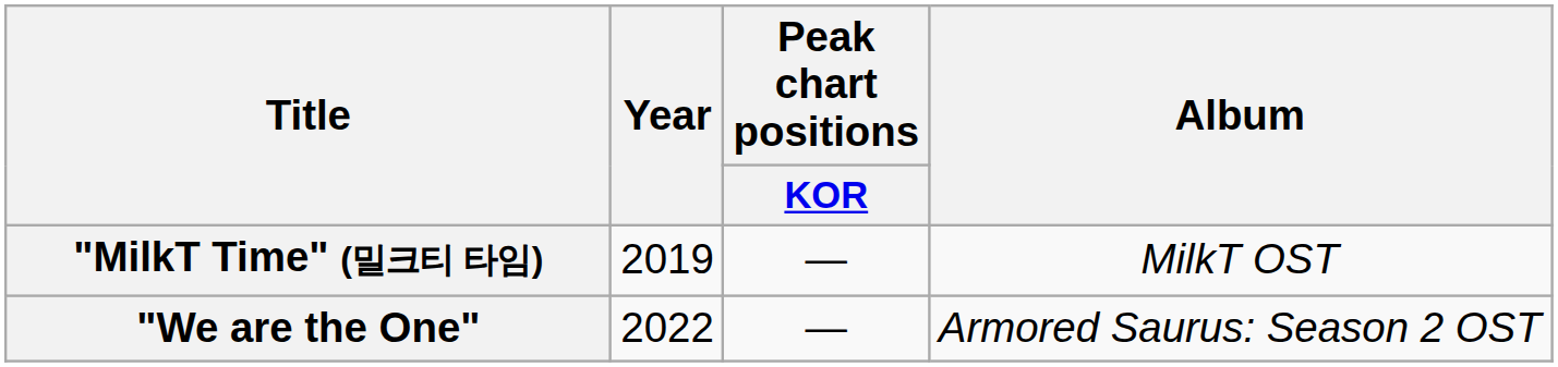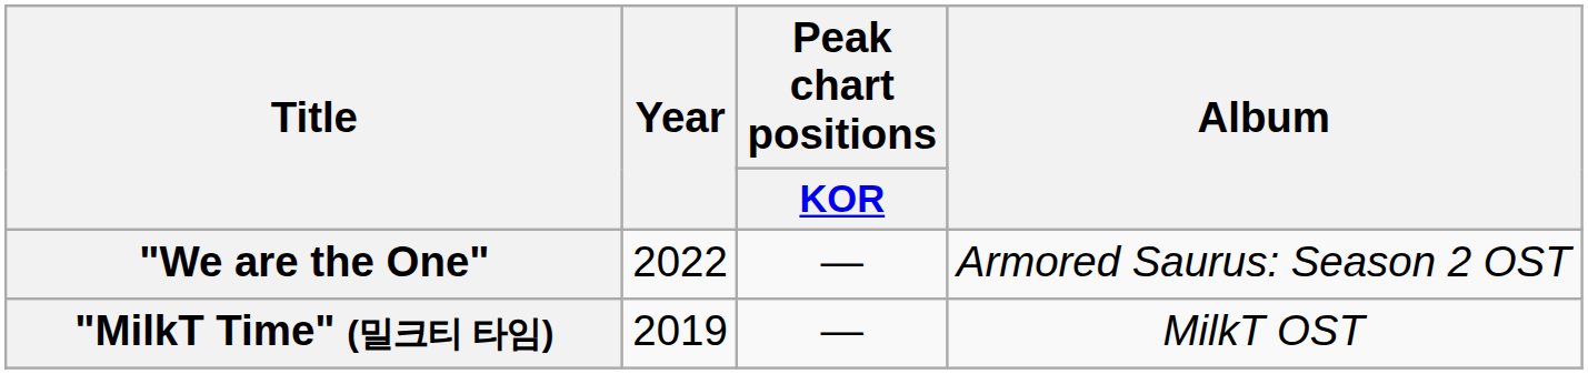 <table class="wikitable plainrowheaders" style="text-align:center;" border="1">
 <tr>
 <th scope="col" rowspan="2" style="width:14em;">Title</th>
 <th scope="col" rowspan="2">Year</th>
 <th scope="col" colspan="1">Peak chart<br>positions</th>
 <th scope="col" rowspan="2">Album</th>
 </tr>
 <tr>
 <th style="width:4em;font-size:90%"><a href='#'>KOR</a></th>
 </tr>
 <tr>
+<th scope="row">"We are the One"</th>
+<td>2022</td>
+<td>—</td>
+<td><em>Armored Saurus: Season 2 OST</em></td>
+</tr>
+<tr>
 <th scope="row">"MilkT Time" <small>(밀크티 타임)</small></th>
 <td>2019</td>
 <td>—</td>
 <td><em>MilkT OST</em></td>
 </tr>
-<tr>
-<th scope="row">"We are the One"</th>
-<td>2022</td>
-<td>—</td>
-<td><em>Armored Saurus: Season 2 OST</em></td>
-</tr>
 </table>
